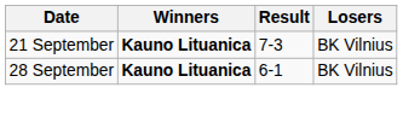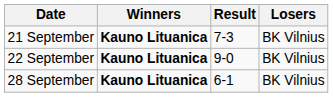 <table class="wikitable">
 <tr>
 <th>Date</th>
 <th>Winners</th>
 <th>Result</th>
 <th>Losers</th>
 </tr>
 <tr>
 <td>21 September</td>
 <td><strong>Kauno Lituanica</strong></td>
 <td>7-3</td>
 <td>BK Vilnius</td>
 </tr>
 <tr>
+<td>22 September</td>
+<td><strong>Kauno Lituanica</strong></td>
+<td>9-0</td>
+<td>BK Vilnius</td>
+</tr>
+<tr>
 <td>28 September</td>
 <td><strong>Kauno Lituanica</strong></td>
 <td>6-1</td>
 <td>BK Vilnius</td>
 </tr>
 </table>
